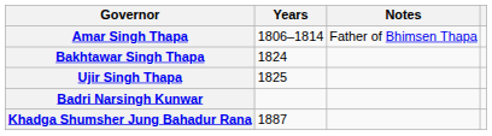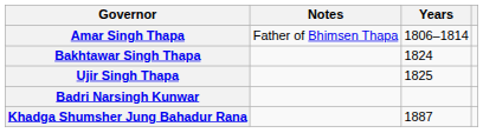 <table class="wikitable sortable plainrowheaders">
 <tr>
 <th scope="col">Governor</th>
+<th scope="col" class="unsortable">Notes</th>
 <th scope="col">Years</th>
-<th scope="col" class="unsortable">Notes</th>
 <th scope="col" class="unsortable"></th>
 </tr>
 <tr>
 <th scope="row"><a href='#'>Amar Singh Thapa</a></th>
+<td>Father of <a href='#'>Bhimsen Thapa</a></td>
 <td>1806–1814</td>
-<td>Father of <a href='#'>Bhimsen Thapa</a></td>
 <td style="text-align:center;"></td>
 </tr>
 <tr>
 <th scope="row"><a href='#'>Bakhtawar Singh Thapa</a></th>
+<td></td>
 <td>1824</td>
-<td></td>
 <td style="text-align:center;"></td>
 </tr>
 <tr>
 <th scope="row"><a href='#'>Ujir Singh Thapa</a></th>
+<td></td>
 <td>1825</td>
-<td></td>
 <td style="text-align:center;"></td>
 </tr>
 <tr>
 <th scope="row"><a href='#'>Badri Narsingh Kunwar</a></th>
 <td></td>
 <td></td>
 <td style="text-align:center;"></td>
 </tr>
 <tr>
 <th scope="row"><a href='#'>Khadga Shumsher Jung Bahadur Rana</a></th>
+<td></td>
 <td>1887</td>
-<td></td>
 <td style="text-align:center;"></td>
 </tr>
 </table>
